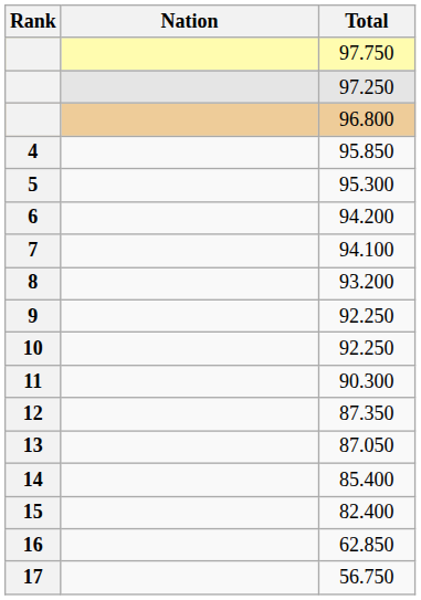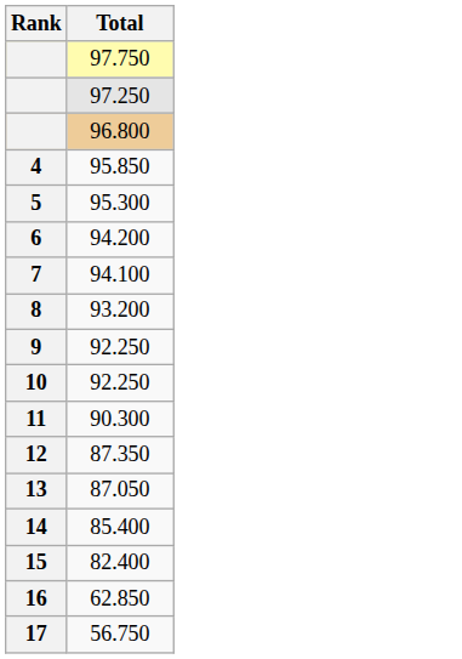 <table class="wikitable sortable" style="text-align:center; font-size:85%">
 <tr>
 <th scope="col" style="width:20px;">Rank</th>
-<th scope="col" style="width:170px;">Nation</th>
 <th scope="col" style="width:60px;">Total</th>
 </tr>
 <tr bgcolor="fffcaf">
 <th scope="row"></th>
-<td align="left"></td>
 <td>97.750</td>
 </tr>
 <tr bgcolor="e5e5e5">
 <th scope="row"></th>
-<td align="left"></td>
 <td>97.250</td>
 </tr>
 <tr bgcolor="eecc99">
 <th scope="row"></th>
-<td align="left"></td>
 <td>96.800</td>
 </tr>
 <tr>
 <th scope="row">4</th>
-<td align="left"></td>
 <td>95.850</td>
 </tr>
 <tr>
 <th scope="row">5</th>
-<td align="left"></td>
 <td>95.300</td>
 </tr>
 <tr>
 <th scope="row">6</th>
-<td align="left"></td>
 <td>94.200</td>
 </tr>
 <tr>
 <th scope="row">7</th>
-<td align="left"></td>
 <td>94.100</td>
 </tr>
 <tr>
 <th scope="row">8</th>
-<td align="left"></td>
 <td>93.200</td>
 </tr>
 <tr>
 <th>9</th>
-<td align="left"></td>
 <td>92.250</td>
 </tr>
 <tr>
 <th>10</th>
-<td align="left"></td>
 <td>92.250</td>
 </tr>
 <tr>
 <th>11</th>
-<td align="left"></td>
 <td>90.300</td>
 </tr>
 <tr>
 <th>12</th>
-<td align="left"></td>
 <td>87.350</td>
 </tr>
 <tr>
 <th>13</th>
-<td align="left"></td>
 <td>87.050</td>
 </tr>
 <tr>
 <th>14</th>
-<td align="left"></td>
 <td>85.400</td>
 </tr>
 <tr>
 <th>15</th>
-<td align="left"></td>
 <td>82.400</td>
 </tr>
 <tr>
 <th>16</th>
-<td align="left"></td>
 <td>62.850</td>
 </tr>
 <tr>
 <th>17</th>
-<td align="left"></td>
 <td>56.750</td>
 </tr>
 </table>
